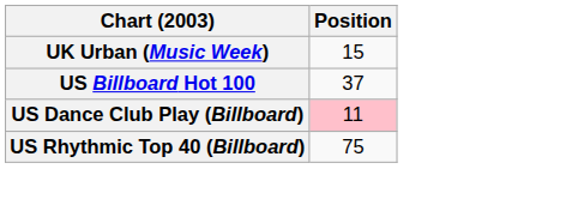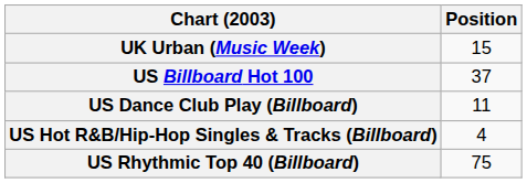 <table class="wikitable sortable plainrowheaders">
 <tr>
 <th scope="col">Chart (2003)</th>
 <th scope="col">Position</th>
 </tr>
 <tr>
 <th scope="row">UK Urban (<em><a href='#'>Music Week</a></em>)</th>
 <td align="center">15</td>
 </tr>
 <tr>
 <th scope="row">US <a href='#'><em>Billboard</em> Hot 100</a></th>
 <td align="center">37</td>
 </tr>
 <tr>
 <th scope="row">US Dance Club Play (<em>Billboard</em>)</th>
-<td align="center" style="background: pink;">11</td>
+<td align="center">11</td>
+</tr>
+<tr>
+<th scope="row">US Hot R&B/Hip-Hop Singles & Tracks (<em>Billboard</em>)</th>
+<td align="center">4</td>
 </tr>
 <tr>
 <th scope="row">US Rhythmic Top 40 (<em>Billboard</em>)</th>
 <td align="center">75</td>
 </tr>
 </table>
